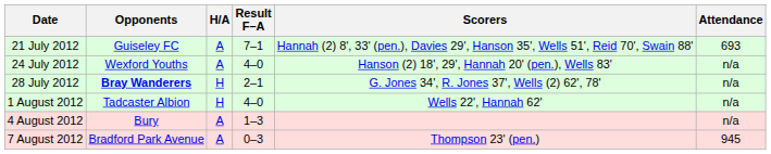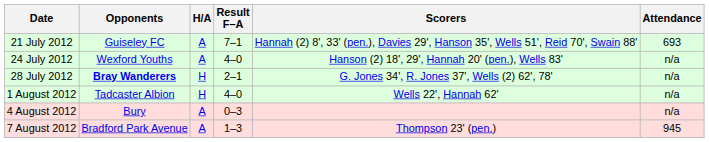 <table class="wikitable" style="text-align:center">
 <tr>
 <th>Date</th>
 <th>Opponents</th>
 <th>H/A</th>
 <th>Result<br>F–A</th>
 <th>Scorers</th>
 <th>Attendance</th>
 </tr>
 <tr bgcolor="#ddffdd">
 <td>21 July 2012</td>
 <td><a href='#'>Guiseley FC</a></td>
 <td><a href='#'>A</a></td>
 <td>7–1</td>
 <td><a href='#'>Hannah</a> (2) 8', 33' (<a href='#'>pen.</a>), <a href='#'>Davies</a> 29', <a href='#'>Hanson</a> 35', <a href='#'>Wells</a> 51', <a href='#'>Reid</a> 70', <a href='#'>Swain</a> 88'</td>
 <td>693</td>
 </tr>
 <tr bgcolor="#ddffdd">
 <td>24 July 2012</td>
 <td><a href='#'>Wexford Youths</a></td>
 <td><a href='#'>A</a></td>
 <td>4–0</td>
 <td><a href='#'>Hanson</a> (2) 18', 29', <a href='#'>Hannah</a> 20' (<a href='#'>pen.</a>), <a href='#'>Wells</a> 83'</td>
 <td>n/a</td>
 </tr>
 <tr bgcolor="#ddffdd">
 <td>28 July 2012</td>
 <td><strong><a href='#'>Bray Wanderers</a></strong></td>
 <td><a href='#'>H</a></td>
 <td>2–1</td>
 <td><a href='#'>G. Jones</a> 34', <a href='#'>R. Jones</a> 37', <a href='#'>Wells</a> (2) 62', 78'</td>
 <td>n/a</td>
 </tr>
 <tr bgcolor="#ddffdd">
 <td>1 August 2012</td>
 <td><a href='#'>Tadcaster Albion</a></td>
 <td><a href='#'>H</a></td>
 <td>4–0</td>
 <td><a href='#'>Wells</a> 22', <a href='#'>Hannah</a> 62'</td>
 <td>n/a</td>
 </tr>
 <tr bgcolor="#ffdddd">
 <td>4 August 2012</td>
 <td><a href='#'>Bury</a></td>
 <td><a href='#'>A</a></td>
-<td>1–3</td>
+<td>0–3</td>
 <td></td>
 <td>n/a</td>
 </tr>
 <tr bgcolor="#ffdddd">
 <td>7 August 2012</td>
 <td><a href='#'>Bradford Park Avenue</a></td>
 <td><a href='#'>A</a></td>
-<td>0–3</td>
+<td>1–3</td>
 <td><a href='#'>Thompson</a> 23' (<a href='#'>pen.</a>)</td>
 <td>945</td>
 </tr>
 </table>
